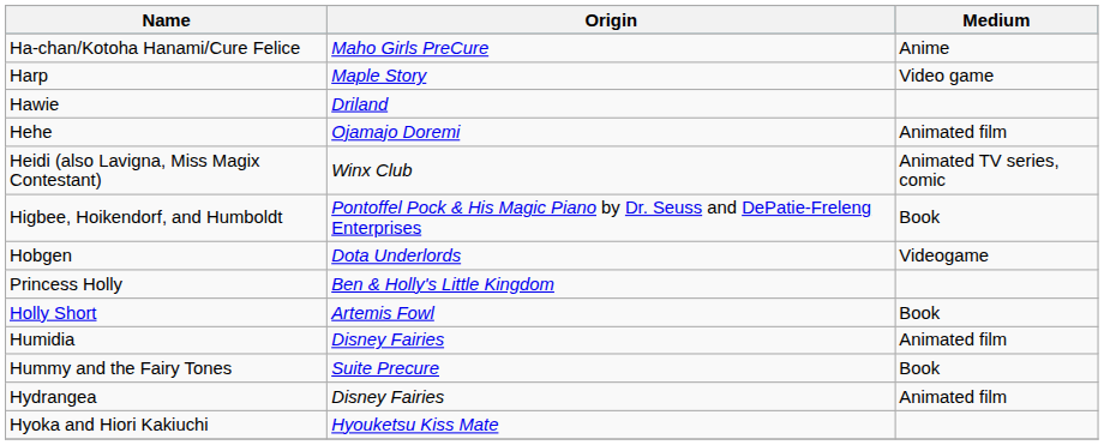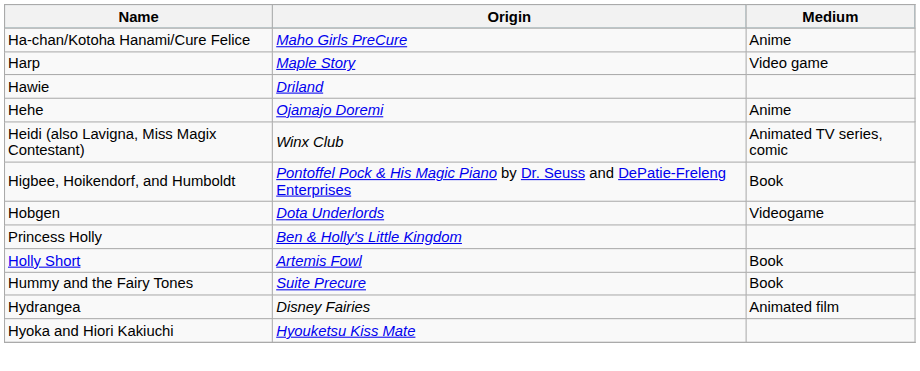 <table class="wikitable sortable" style="width:70%; font-size:90%;">
 <tr style="background:#115a6c;">
 <th>Name</th>
 <th>Origin</th>
 <th>Medium</th>
 </tr>
 <tr>
 <td>Ha-chan/Kotoha Hanami/Cure Felice</td>
 <td><em><a href='#'>Maho Girls PreCure</a></em></td>
 <td>Anime</td>
 </tr>
 <tr>
 <td>Harp</td>
 <td><em><a href='#'>Maple Story</a></em></td>
 <td>Video game</td>
 </tr>
 <tr>
 <td>Hawie</td>
 <td><em><a href='#'>Driland</a></em></td>
 <td></td>
 </tr>
 <tr>
 <td>Hehe</td>
 <td><em><a href='#'>Ojamajo Doremi</a></em></td>
-<td>Animated film</td>
+<td>Anime</td>
 </tr>
 <tr>
 <td>Heidi (also Lavigna, Miss Magix Contestant)</td>
 <td><em>Winx Club</em></td>
 <td>Animated TV series, comic</td>
 </tr>
 <tr>
 <td>Higbee, Hoikendorf, and Humboldt</td>
 <td><em><a href='#'>Pontoffel Pock & His Magic Piano</a></em> by <a href='#'>Dr. Seuss</a> and <a href='#'>DePatie-Freleng Enterprises</a></td>
 <td>Book</td>
 </tr>
 <tr>
 <td>Hobgen</td>
 <td><em><a href='#'>Dota Underlords</a></em></td>
 <td>Videogame</td>
 </tr>
 <tr>
 <td>Princess Holly</td>
 <td><em><a href='#'>Ben & Holly's Little Kingdom</a></em></td>
 <td></td>
 </tr>
 <tr>
 <td><a href='#'>Holly Short</a></td>
 <td><em><a href='#'>Artemis Fowl</a></em></td>
 <td>Book</td>
 </tr>
 <tr>
-<td>Humidia</td>
-<td><em><a href='#'>Disney Fairies</a></em></td>
-<td>Animated film</td>
-</tr>
-<tr>
 <td>Hummy and the Fairy Tones</td>
 <td><em><a href='#'>Suite Precure</a></em></td>
 <td>Book</td>
 </tr>
 <tr>
 <td>Hydrangea</td>
 <td><em>Disney Fairies</em></td>
 <td>Animated film</td>
 </tr>
 <tr>
 <td>Hyoka and Hiori Kakiuchi</td>
 <td><em><a href='#'>Hyouketsu Kiss Mate</a></em></td>
 <td></td>
 </tr>
 <tr>
 </tr>
 </table>
